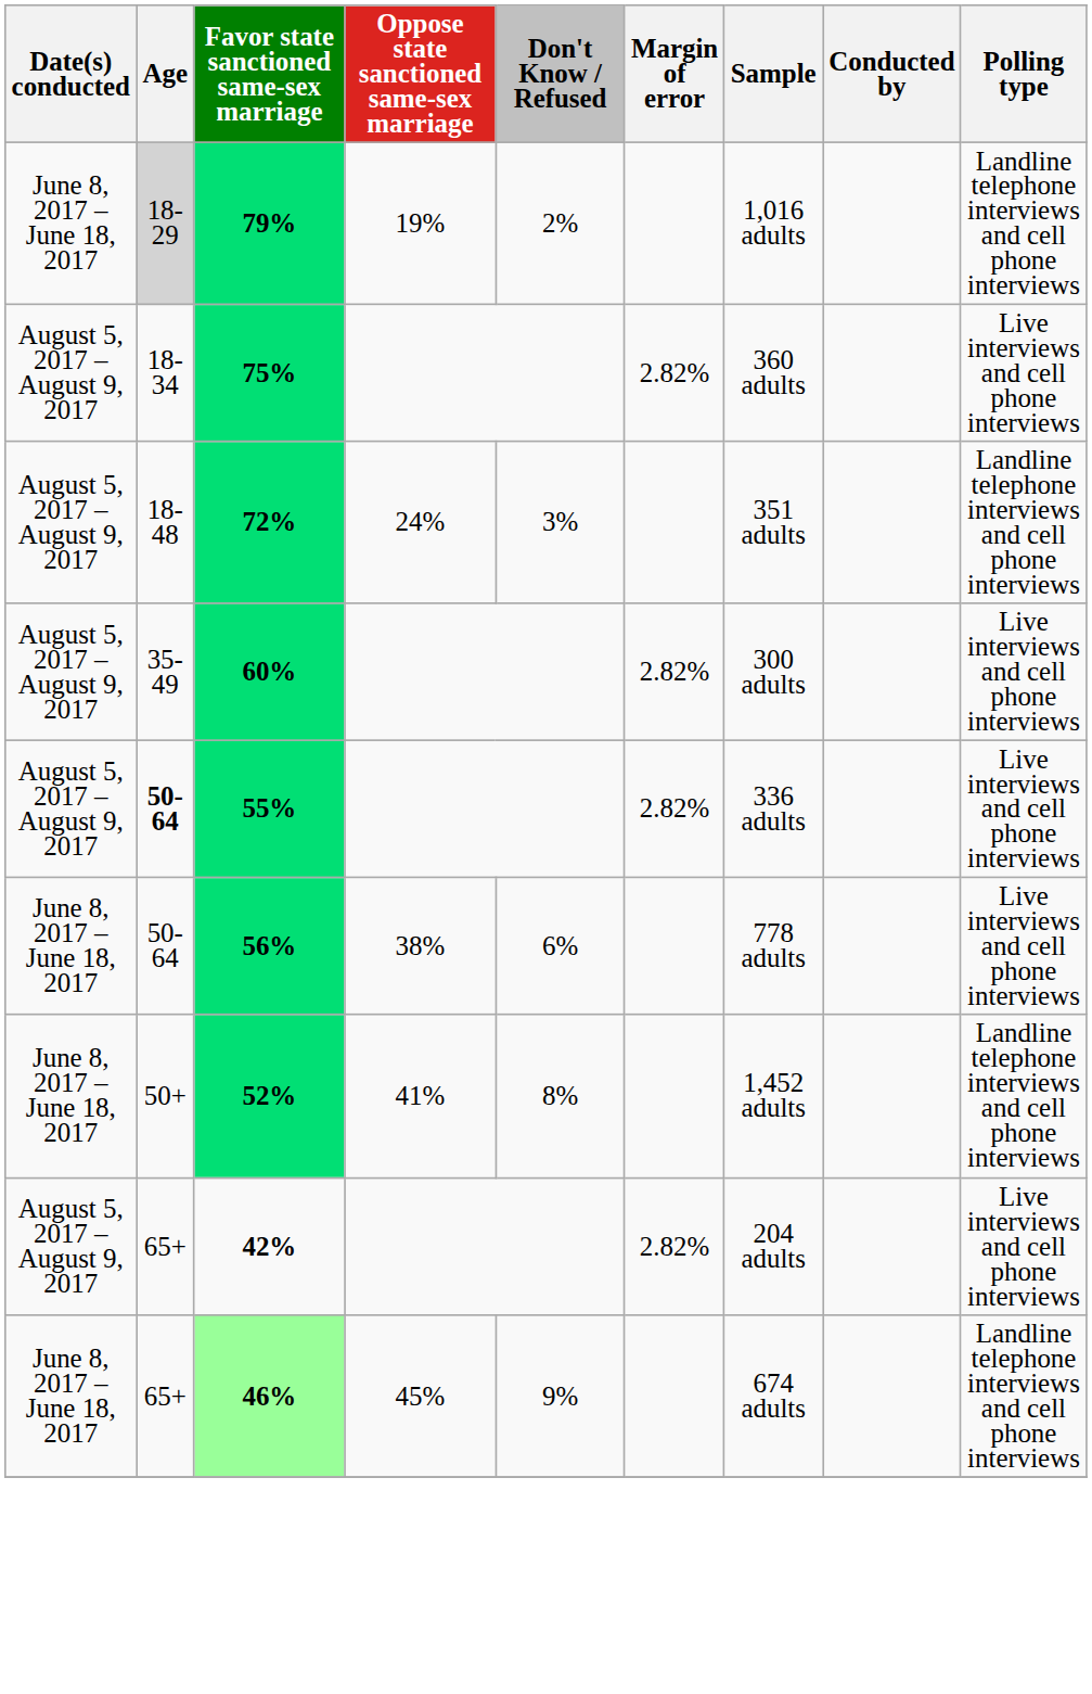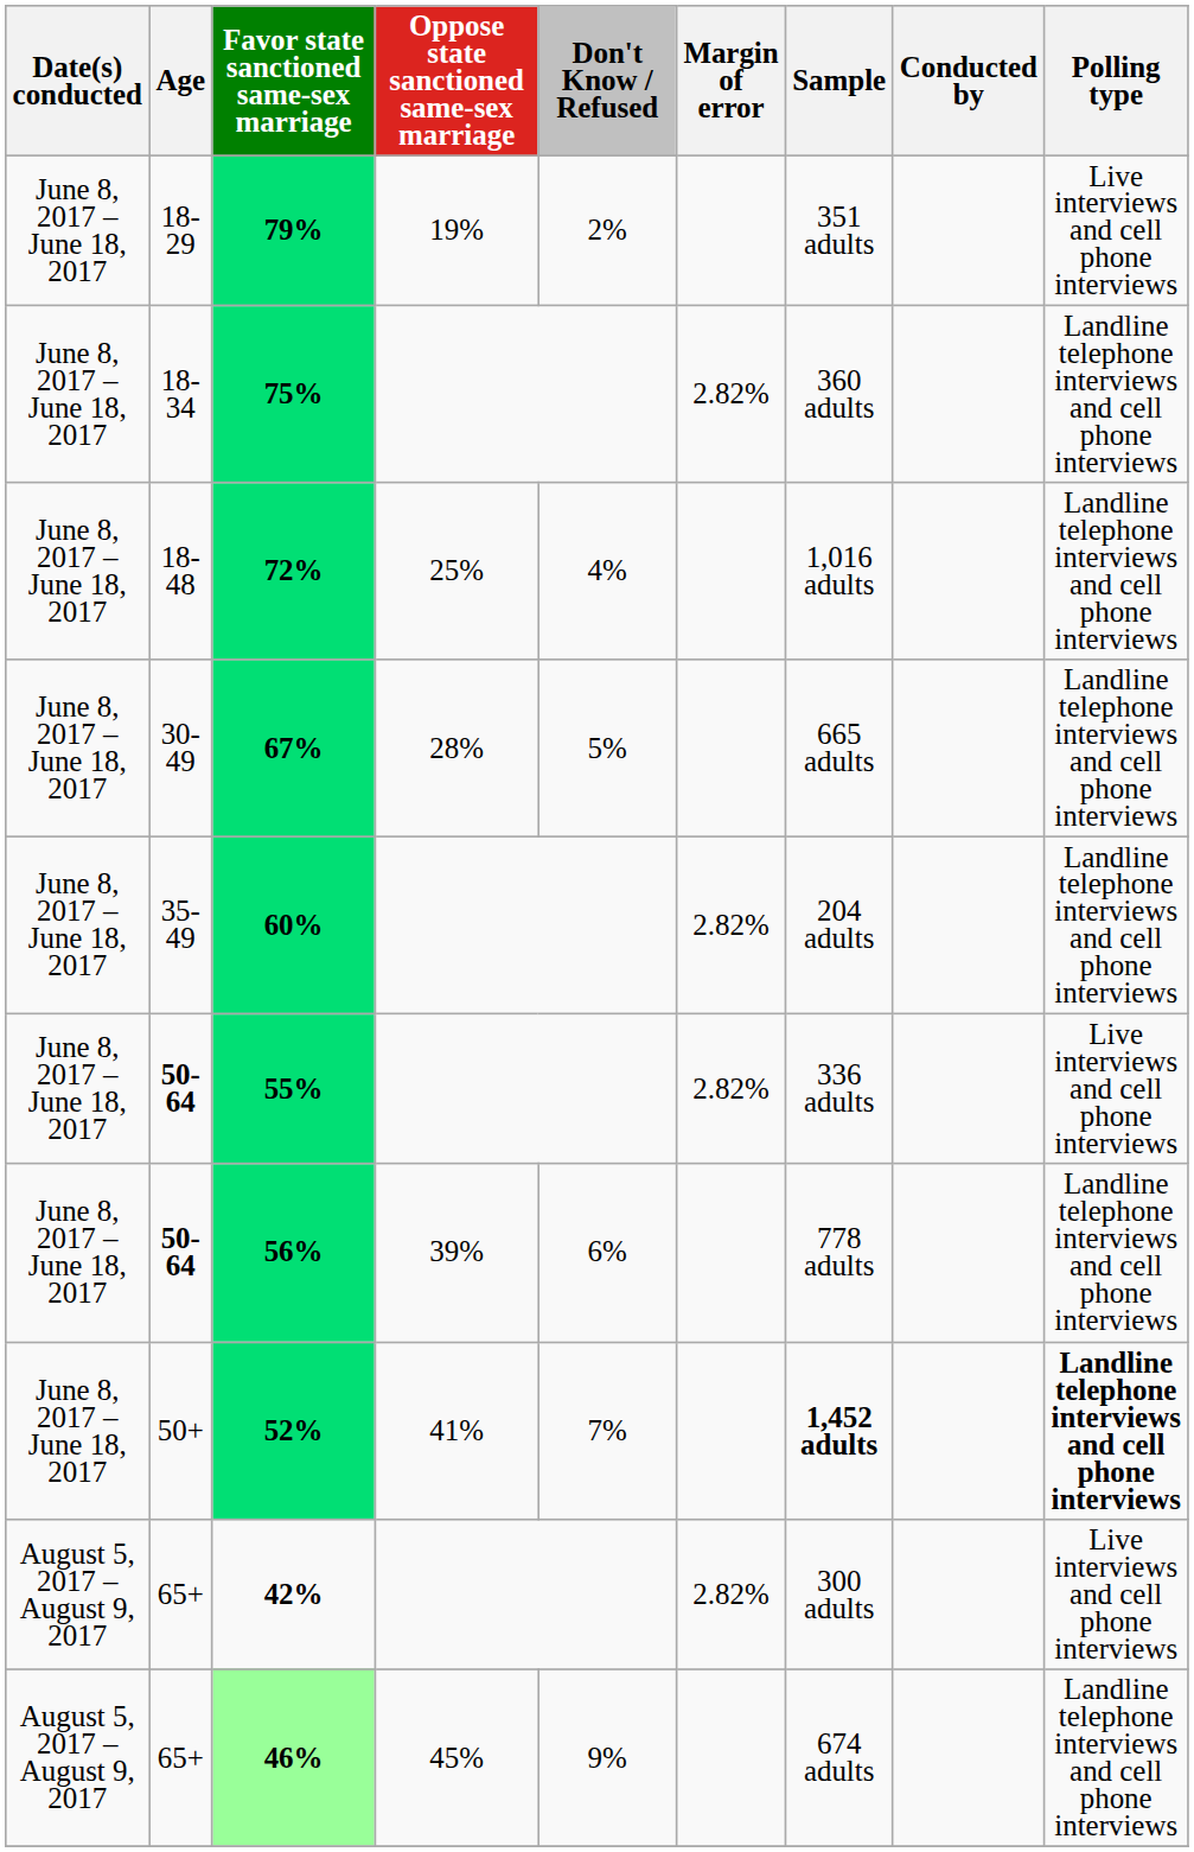 <table class="wikitable sortable" style="text-align:center;font-size:95%;line-height:14px">
 <tr>
 <th>Date(s) conducted</th>
 <th>Age</th>
 <th data-sort- type="number" style="background:green; color:white; width:100px;">Favor state sanctioned same-sex marriage</th>
 <th data-sort- type="number" style="background:#dc241f; color:white; width:100px;">Oppose state sanctioned same-sex marriage</th>
 <th data-sort- type="number" style="background:silver; width:100px;">Don't Know / Refused</th>
 <th data-sort-type="number">Margin of error</th>
 <th data-sort-type="number">Sample</th>
 <th>Conducted by</th>
 <th>Polling type</th>
 </tr>
 <tr>
 <td>June 8, 2017 – June 18, 2017</td>
-<td style="background: lightgrey;">18-29</td>
+<td>18-29</td>
 <td style="background: rgb(1, 223, 116);"><strong>79%</strong></td>
 <td>19%</td>
 <td>2%</td>
+<td></td>
+<td>351 adults</td>
+<td></td>
+<td>Live interviews and cell phone interviews</td>
+</tr>
+<tr>
+<td>June 8, 2017 – June 18, 2017</td>
+<td>18-34</td>
+<td style="background: rgb(1, 223, 116);"><strong>75%</strong></td>
+<td rowspan=1 colspan=2 align="center"></td>
+<td>2.82%</td>
+<td>360 adults</td>
+<td></td>
+<td>Landline telephone interviews and cell phone interviews</td>
+</tr>
+<tr>
+<td>June 8, 2017 – June 18, 2017</td>
+<td>18-48</td>
+<td style="background: rgb(1, 223, 116);"><strong>72%</strong></td>
+<td>25%</td>
+<td>4%</td>
 <td></td>
 <td>1,016 adults</td>
 <td></td>
 <td>Landline telephone interviews and cell phone interviews</td>
 </tr>
 <tr>
-<td>August 5, 2017 – August 9, 2017</td>
-<td>18-34</td>
-<td style="background: rgb(1, 223, 116);"><strong>75%</strong></td>
-<td rowspan=1 colspan=2 align="center"></td>
-<td>2.82%</td>
-<td>360 adults</td>
+<td>June 8, 2017 – June 18, 2017</td>
+<td>30-49</td>
+<td style="background: rgb(1, 223, 116);"><strong>67%</strong></td>
+<td>28%</td>
+<td>5%</td>
 <td></td>
-<td>Live interviews and cell phone interviews</td>
-</tr>
-<tr>
-<td>August 5, 2017 – August 9, 2017</td>
-<td>18-48</td>
-<td style="background: rgb(1, 223, 116);"><strong>72%</strong></td>
-<td>24%</td>
-<td>3%</td>
-<td></td>
-<td>351 adults</td>
+<td>665 adults</td>
 <td></td>
 <td>Landline telephone interviews and cell phone interviews</td>
 </tr>
 <tr>
-<td>August 5, 2017 – August 9, 2017</td>
+<td>June 8, 2017 – June 18, 2017</td>
 <td>35-49</td>
 <td style="background: rgb(1, 223, 116);"><strong>60%</strong></td>
 <td rowspan=1 colspan=2 align="center"></td>
 <td>2.82%</td>
-<td>300 adults</td>
+<td>204 adults</td>
 <td></td>
-<td>Live interviews and cell phone interviews</td>
+<td>Landline telephone interviews and cell phone interviews</td>
 </tr>
 <tr>
-<td>August 5, 2017 – August 9, 2017</td>
+<td>June 8, 2017 – June 18, 2017</td>
 <td><strong>50-64</strong></td>
 <td style="background: rgb(1, 223, 116);"><strong>55%</strong></td>
 <td rowspan=1 colspan=2 align="center"></td>
 <td>2.82%</td>
 <td>336 adults</td>
 <td></td>
 <td>Live interviews and cell phone interviews</td>
 </tr>
 <tr>
 <td>June 8, 2017 – June 18, 2017</td>
-<td>50-64</td>
+<td><strong>50-64</strong></td>
 <td style="background: rgb(1, 223, 116);"><strong>56%</strong></td>
-<td>38%</td>
+<td>39%</td>
 <td>6%</td>
 <td></td>
 <td>778 adults</td>
 <td></td>
-<td>Live interviews and cell phone interviews</td>
+<td>Landline telephone interviews and cell phone interviews</td>
 </tr>
 <tr>
 <td>June 8, 2017 – June 18, 2017</td>
 <td>50+</td>
 <td style="background: rgb(1, 223, 116);"><strong>52%</strong></td>
 <td>41%</td>
-<td>8%</td>
+<td>7%</td>
 <td></td>
-<td>1,452 adults</td>
+<td><strong>1,452 adults</strong></td>
 <td></td>
-<td>Landline telephone interviews and cell phone interviews</td>
+<td><strong>Landline telephone interviews and cell phone interviews</strong></td>
 </tr>
 <tr>
 <td>August 5, 2017 – August 9, 2017</td>
 <td>65+</td>
 <td><strong>42%</strong></td>
 <td rowspan=1 colspan=2 align="center"></td>
 <td>2.82%</td>
-<td>204 adults</td>
+<td>300 adults</td>
 <td></td>
 <td>Live interviews and cell phone interviews</td>
 </tr>
 <tr>
-<td>June 8, 2017 – June 18, 2017</td>
+<td>August 5, 2017 – August 9, 2017</td>
 <td>65+</td>
 <td style="background: rgb(153, 255, 153);"><strong>46%</strong></td>
 <td>45%</td>
 <td>9%</td>
 <td></td>
 <td>674 adults</td>
 <td></td>
 <td>Landline telephone interviews and cell phone interviews</td>
 </tr>
 <tr>
 </tr>
 </table>
